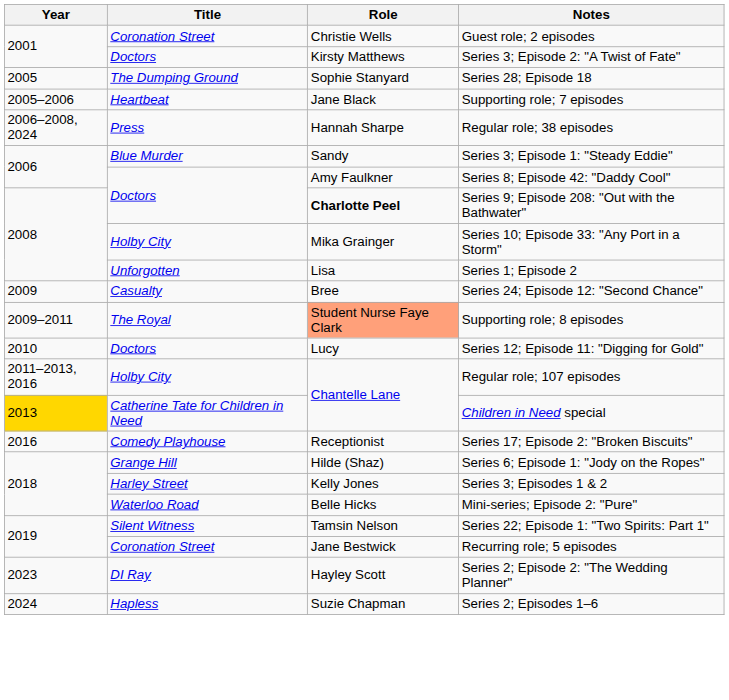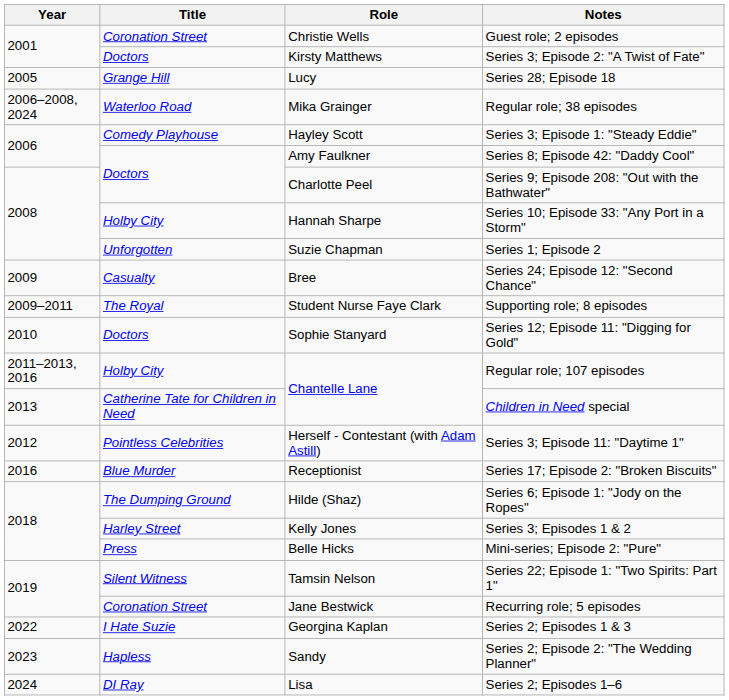 <table class="wikitable plainrowheaders unsortable">
 <tr>
 <th scope="col">Year</th>
 <th scope="col">Title</th>
 <th scope="col">Role</th>
 <th scope="col">Notes</th>
 </tr>
 <tr>
 <td rowspan="2">2001</td>
 <td><em><a href='#'>Coronation Street</a></em></td>
 <td>Christie Wells</td>
 <td>Guest role; 2 episodes</td>
 </tr>
 <tr>
 <td><em><a href='#'>Doctors</a></em></td>
 <td>Kirsty Matthews</td>
 <td>Series 3; Episode 2: "A Twist of Fate"</td>
 </tr>
 <tr>
 <td>2005</td>
-<td><em><a href='#'>The Dumping Ground</a></em></td>
-<td>Sophie Stanyard</td>
+<td><em><a href='#'>Grange Hill</a></em></td>
+<td>Lucy</td>
 <td>Series 28; Episode 18</td>
 </tr>
 <tr>
-<td>2005–2006</td>
-<td><em><a href='#'>Heartbeat</a></em></td>
-<td>Jane Black</td>
-<td>Supporting role; 7 episodes</td>
-</tr>
-<tr>
 <td>2006–2008, 2024</td>
-<td><em><a href='#'>Press</a></em></td>
-<td>Hannah Sharpe</td>
+<td><em><a href='#'>Waterloo Road</a></em></td>
+<td>Mika Grainger</td>
 <td>Regular role; 38 episodes</td>
 </tr>
 <tr>
 <td rowspan="2">2006</td>
-<td><em><a href='#'>Blue Murder</a></em></td>
-<td>Sandy</td>
+<td><em><a href='#'>Comedy Playhouse</a></em></td>
+<td>Hayley Scott</td>
 <td>Series 3; Episode 1: "Steady Eddie"</td>
 </tr>
 <tr>
 <td rowspan="2"><em><a href='#'>Doctors</a></em></td>
 <td>Amy Faulkner</td>
 <td>Series 8; Episode 42: "Daddy Cool"</td>
 </tr>
 <tr>
 <td rowspan="3">2008</td>
-<td><strong>Charlotte Peel</strong></td>
+<td>Charlotte Peel</td>
 <td>Series 9; Episode 208: "Out with the Bathwater"</td>
 </tr>
 <tr>
 <td><em><a href='#'>Holby City</a></em></td>
-<td>Mika Grainger</td>
+<td>Hannah Sharpe</td>
 <td>Series 10; Episode 33: "Any Port in a Storm"</td>
 </tr>
 <tr>
 <td><em><a href='#'>Unforgotten</a></em></td>
-<td>Lisa</td>
+<td>Suzie Chapman</td>
 <td>Series 1; Episode 2</td>
 </tr>
 <tr>
 <td>2009</td>
 <td><em><a href='#'>Casualty</a></em></td>
 <td>Bree</td>
 <td>Series 24; Episode 12: "Second Chance"</td>
 </tr>
 <tr>
 <td>2009–2011</td>
 <td><em><a href='#'>The Royal</a></em></td>
-<td style="background: lightsalmon;">Student Nurse Faye Clark</td>
+<td>Student Nurse Faye Clark</td>
 <td>Supporting role; 8 episodes</td>
 </tr>
 <tr>
 <td>2010</td>
 <td><em><a href='#'>Doctors</a></em></td>
-<td>Lucy</td>
+<td>Sophie Stanyard</td>
 <td>Series 12; Episode 11: "Digging for Gold"</td>
 </tr>
 <tr>
 <td>2011–2013, 2016</td>
 <td><em><a href='#'>Holby City</a></em></td>
 <td rowspan="2"><a href='#'>Chantelle Lane</a></td>
 <td>Regular role; 107 episodes</td>
 </tr>
 <tr>
-<td style="background: gold;">2013</td>
+<td>2013</td>
 <td><em><a href='#'>Catherine Tate for Children in Need</a></em></td>
 <td><em><a href='#'>Children in Need</a></em> special</td>
 </tr>
 <tr>
+<td>2012</td>
+<td><em><a href='#'>Pointless Celebrities</a></em></td>
+<td>Herself - Contestant (with <a href='#'>Adam Astill</a>)</td>
+<td>Series 3; Episode 11: "Daytime 1"</td>
+</tr>
+<tr>
 <td>2016</td>
-<td><em><a href='#'>Comedy Playhouse</a></em></td>
+<td><em><a href='#'>Blue Murder</a></em></td>
 <td>Receptionist</td>
 <td>Series 17; Episode 2: "Broken Biscuits"</td>
 </tr>
 <tr>
 <td rowspan="3">2018</td>
-<td><em><a href='#'>Grange Hill</a></em></td>
+<td><em><a href='#'>The Dumping Ground</a></em></td>
 <td>Hilde (Shaz)</td>
 <td>Series 6; Episode 1: "Jody on the Ropes"</td>
 </tr>
 <tr>
 <td><em><a href='#'>Harley Street</a></em></td>
 <td>Kelly Jones</td>
 <td>Series 3; Episodes 1 & 2</td>
 </tr>
 <tr>
-<td><em><a href='#'>Waterloo Road</a></em></td>
+<td><em><a href='#'>Press</a></em></td>
 <td>Belle Hicks</td>
 <td>Mini-series; Episode 2: "Pure"</td>
 </tr>
 <tr>
 <td rowspan="2">2019</td>
 <td><em><a href='#'>Silent Witness</a></em></td>
 <td>Tamsin Nelson</td>
 <td>Series 22; Episode 1: "Two Spirits: Part 1"</td>
 </tr>
 <tr>
 <td><em><a href='#'>Coronation Street</a></em></td>
 <td>Jane Bestwick</td>
 <td>Recurring role; 5 episodes</td>
 </tr>
 <tr>
+<td>2022</td>
+<td><em><a href='#'>I Hate Suzie</a></em></td>
+<td>Georgina Kaplan</td>
+<td>Series 2; Episodes 1 & 3</td>
+</tr>
+<tr>
 <td>2023</td>
-<td><em><a href='#'>DI Ray</a></em></td>
-<td>Hayley Scott</td>
+<td><em><a href='#'>Hapless</a></em></td>
+<td>Sandy</td>
 <td>Series 2; Episode 2: "The Wedding Planner"</td>
 </tr>
 <tr>
 <td>2024</td>
-<td><em><a href='#'>Hapless</a></em></td>
-<td>Suzie Chapman</td>
+<td><em><a href='#'>DI Ray</a></em></td>
+<td>Lisa</td>
 <td>Series 2; Episodes 1–6</td>
 </tr>
 </table>
